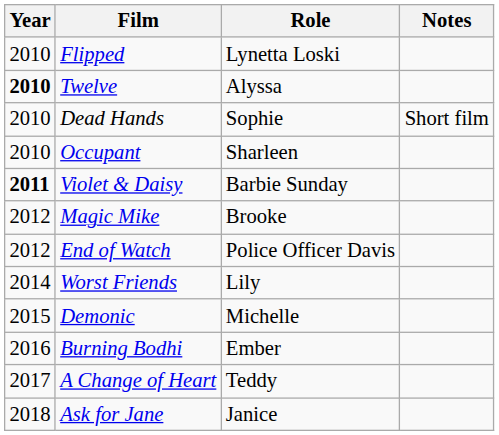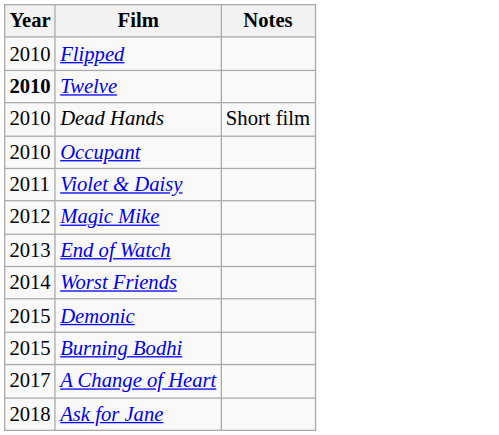 <table class="wikitable sortable">
 <tr>
 <th>Year</th>
 <th>Film</th>
-<th>Role</th>
 <th>Notes</th>
 </tr>
 <tr>
 <td>2010</td>
 <td><em><a href='#'>Flipped</a></em></td>
-<td>Lynetta Loski</td>
 <td></td>
 </tr>
 <tr>
 <td><strong>2010</strong></td>
 <td><em><a href='#'>Twelve</a></em></td>
-<td>Alyssa</td>
 <td></td>
 </tr>
 <tr>
 <td>2010</td>
 <td><em>Dead Hands</em></td>
-<td>Sophie</td>
 <td>Short film</td>
 </tr>
 <tr>
 <td>2010</td>
 <td><em><a href='#'>Occupant</a></em></td>
-<td>Sharleen</td>
 <td></td>
 </tr>
 <tr>
-<td><strong>2011</strong></td>
+<td>2011</td>
 <td><em><a href='#'>Violet & Daisy</a></em></td>
-<td>Barbie Sunday</td>
 <td></td>
 </tr>
 <tr>
 <td>2012</td>
 <td><em><a href='#'>Magic Mike</a></em></td>
-<td>Brooke</td>
 <td></td>
 </tr>
 <tr>
-<td>2012</td>
+<td>2013</td>
 <td><em><a href='#'>End of Watch</a></em></td>
-<td>Police Officer Davis</td>
 <td></td>
 </tr>
 <tr>
 <td>2014</td>
 <td><em><a href='#'>Worst Friends</a></em></td>
-<td>Lily</td>
 <td></td>
 </tr>
 <tr>
 <td>2015</td>
 <td><em><a href='#'>Demonic</a></em></td>
-<td>Michelle</td>
 <td></td>
 </tr>
 <tr>
-<td>2016</td>
+<td>2015</td>
 <td><em><a href='#'>Burning Bodhi</a></em></td>
-<td>Ember</td>
 <td></td>
 </tr>
 <tr>
 <td>2017</td>
 <td><em><a href='#'>A Change of Heart</a></em></td>
-<td>Teddy</td>
 <td></td>
 </tr>
 <tr>
 <td>2018</td>
 <td><em><a href='#'>Ask for Jane</a></em></td>
-<td>Janice</td>
 <td></td>
 </tr>
 </table>
